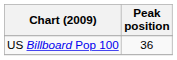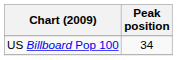 <table class="wikitable sortable">
 <tr>
 <th>Chart (2009)</th>
 <th>Peak<br>position</th>
 </tr>
 <tr>
 </tr>
 <tr>
 </tr>
 <tr>
 <td>US <a href='#'><em>Billboard</em> Pop 100</a></td>
-<td align="center">36</td>
+<td align="center">34</td>
 </tr>
 <tr>
 </tr>
 </table>
